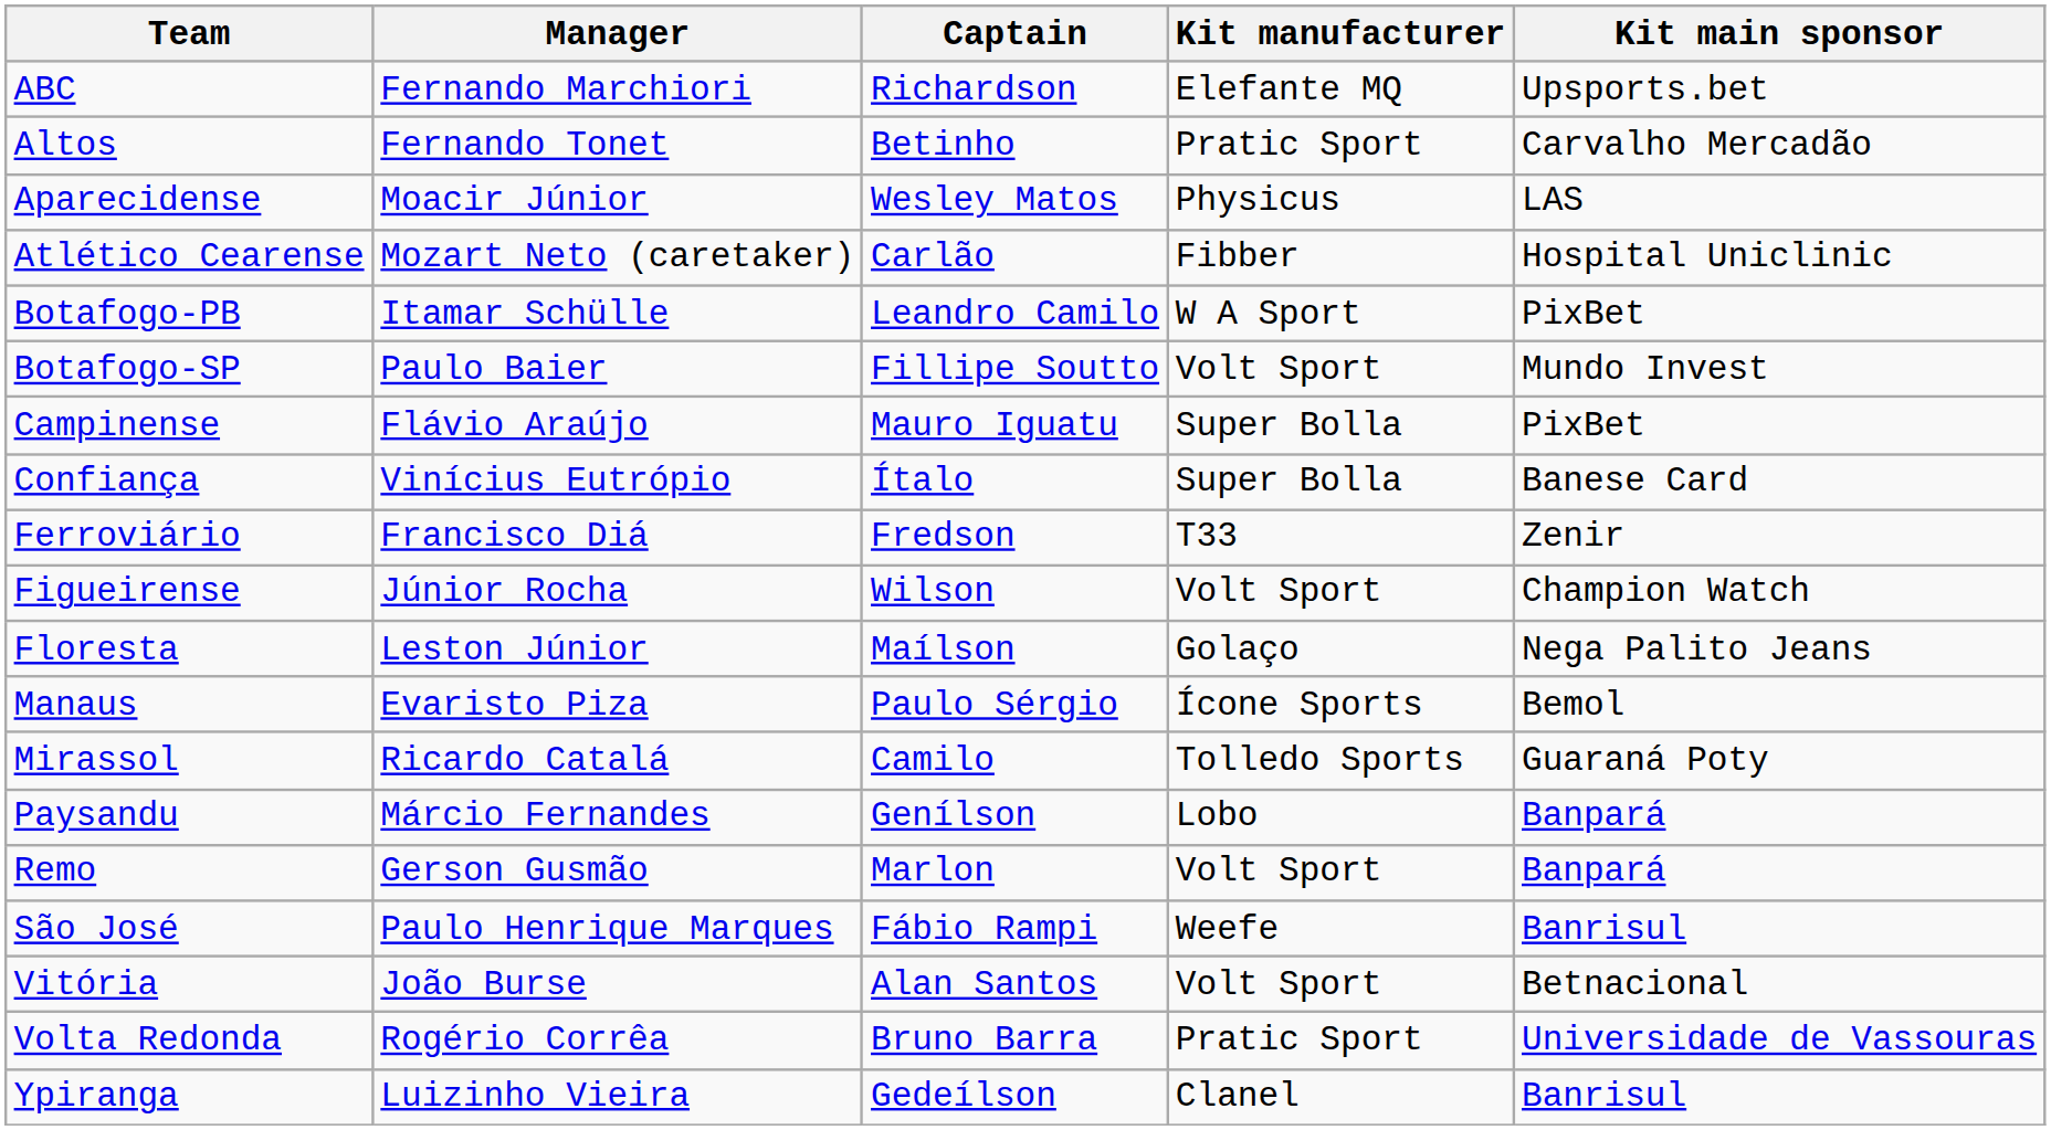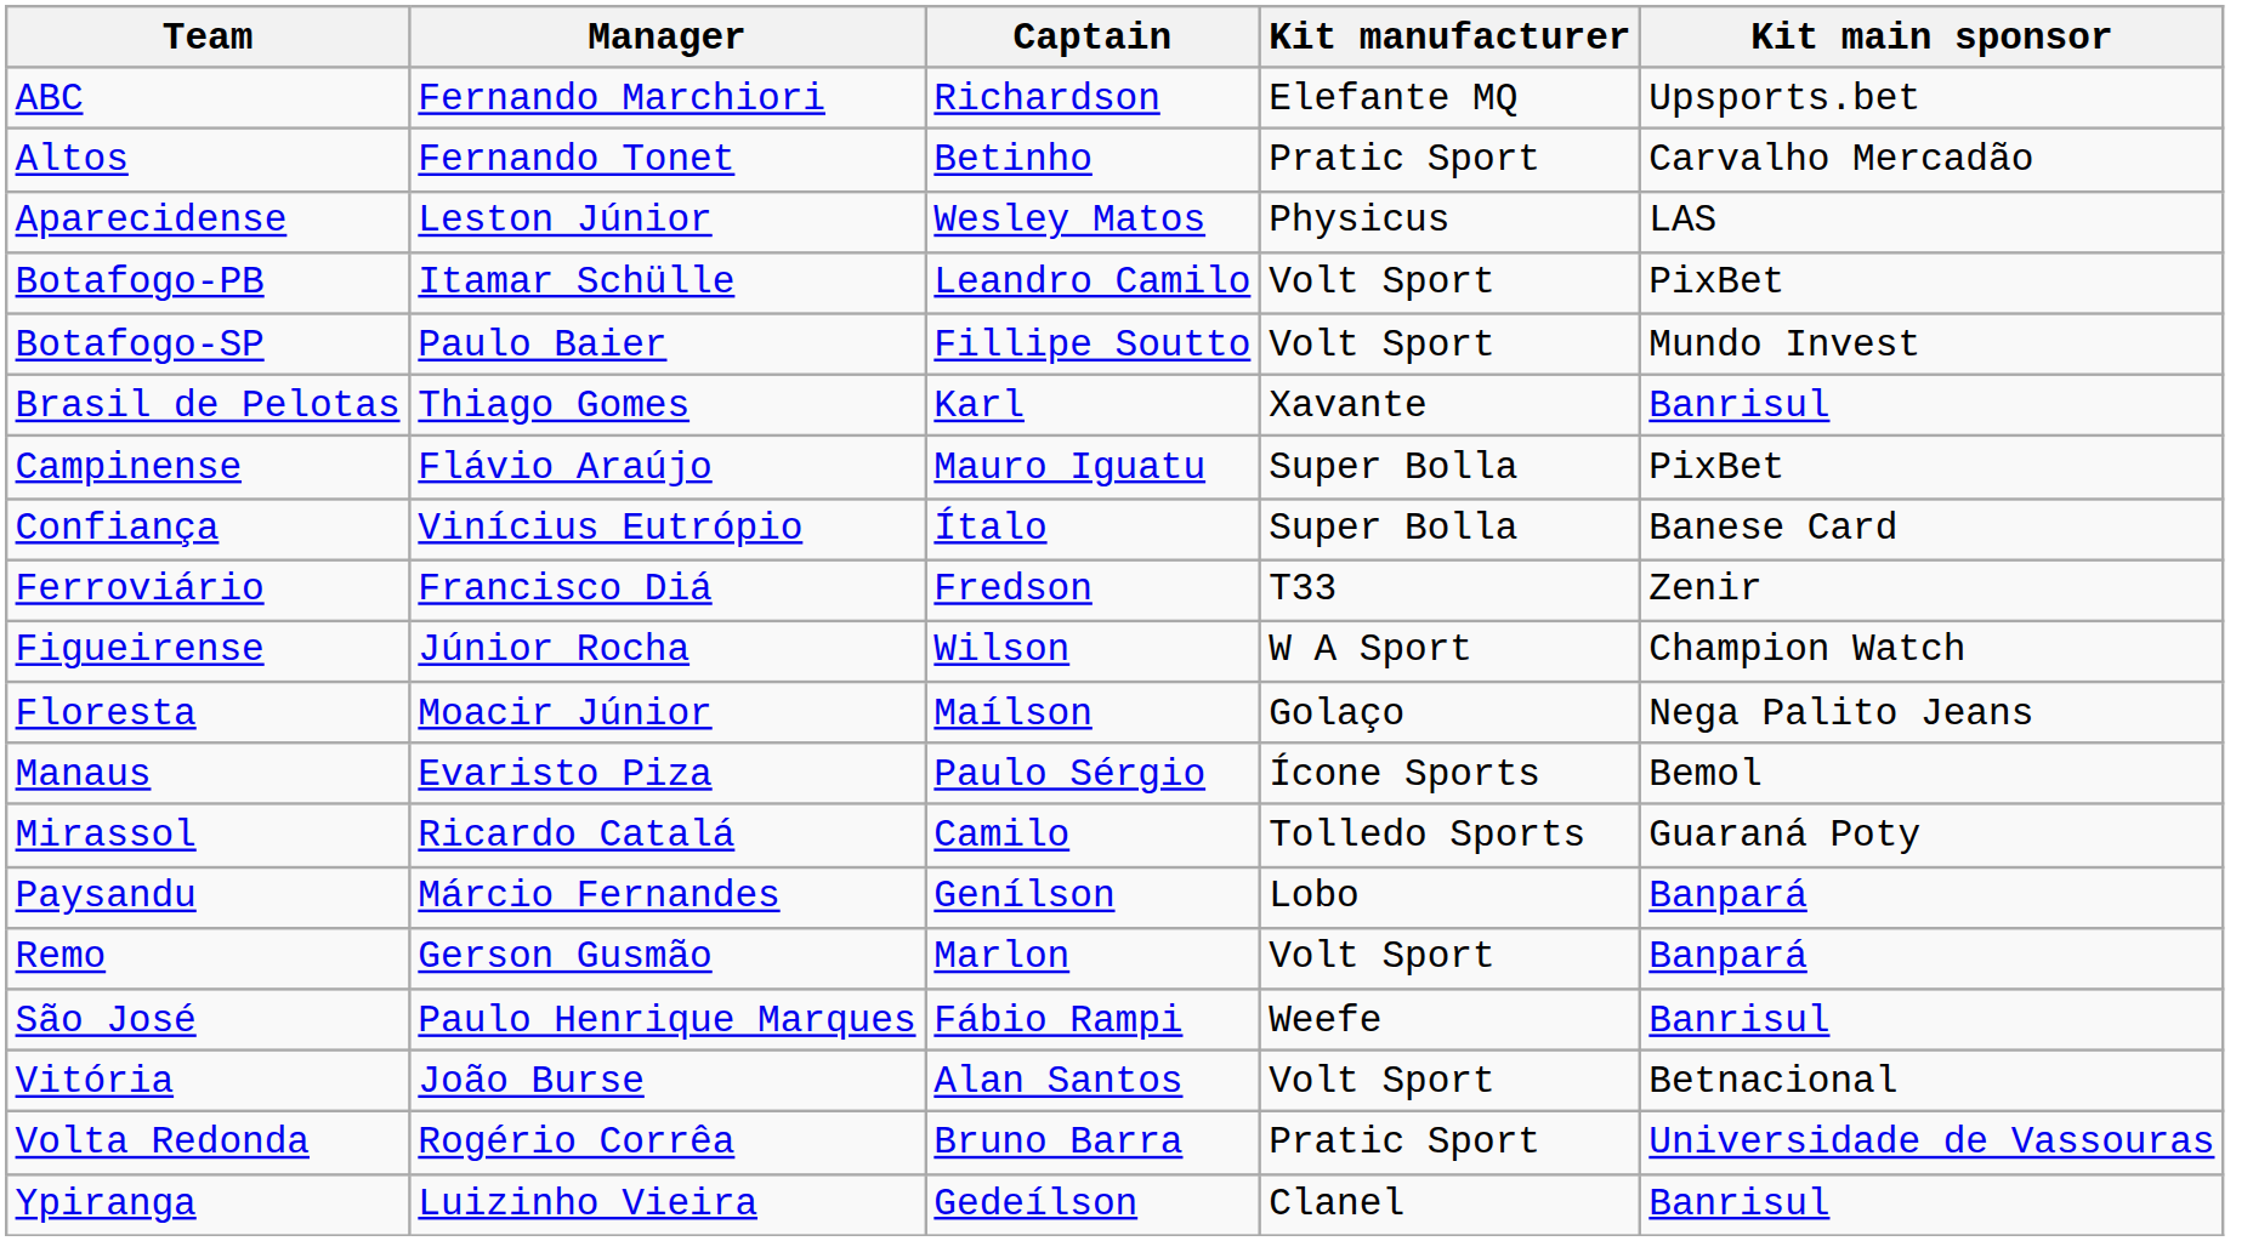 <table class="wikitable sortable" |>
 <tr>
 <th>Team</th>
 <th>Manager</th>
 <th>Captain</th>
 <th>Kit manufacturer</th>
 <th>Kit main sponsor</th>
 </tr>
 <tr>
 <td><a href='#'>ABC</a></td>
 <td> <a href='#'>Fernando Marchiori</a></td>
 <td> <a href='#'>Richardson</a></td>
 <td>Elefante MQ </td>
 <td>Upsports.bet</td>
 </tr>
 <tr>
 <td><a href='#'>Altos</a></td>
 <td> <a href='#'>Fernando Tonet</a></td>
 <td> <a href='#'>Betinho</a></td>
 <td>Pratic Sport</td>
 <td>Carvalho Mercadão</td>
 </tr>
 <tr>
 <td><a href='#'>Aparecidense</a></td>
-<td> <a href='#'>Moacir Júnior</a></td>
+<td> <a href='#'>Leston Júnior</a></td>
 <td> <a href='#'>Wesley Matos</a></td>
 <td>Physicus</td>
 <td>LAS</td>
 </tr>
 <tr>
-<td><a href='#'>Atlético Cearense</a></td>
-<td> <a href='#'>Mozart Neto</a> (caretaker)</td>
-<td> <a href='#'>Carlão</a></td>
-<td>Fibber</td>
-<td>Hospital Uniclinic</td>
-</tr>
-<tr>
 <td><a href='#'>Botafogo-PB</a></td>
 <td> <a href='#'>Itamar Schülle</a></td>
 <td> <a href='#'>Leandro Camilo</a></td>
-<td>W A Sport</td>
+<td>Volt Sport</td>
 <td>PixBet</td>
 </tr>
 <tr>
 <td><a href='#'>Botafogo-SP</a></td>
 <td> <a href='#'>Paulo Baier</a></td>
 <td> <a href='#'>Fillipe Soutto</a></td>
 <td>Volt Sport</td>
 <td>Mundo Invest</td>
+</tr>
+<tr>
+<td><a href='#'>Brasil de Pelotas</a></td>
+<td> <a href='#'>Thiago Gomes</a></td>
+<td> <a href='#'>Karl</a></td>
+<td>Xavante </td>
+<td><a href='#'>Banrisul</a></td>
 </tr>
 <tr>
 <td><a href='#'>Campinense</a></td>
 <td> <a href='#'>Flávio Araújo</a></td>
 <td> <a href='#'>Mauro Iguatu</a></td>
 <td>Super Bolla</td>
 <td>PixBet</td>
 </tr>
 <tr>
 <td><a href='#'>Confiança</a></td>
 <td> <a href='#'>Vinícius Eutrópio</a></td>
 <td> <a href='#'>Ítalo</a></td>
 <td>Super Bolla</td>
 <td>Banese Card</td>
 </tr>
 <tr>
 <td><a href='#'>Ferroviário</a></td>
 <td> <a href='#'>Francisco Diá</a></td>
 <td> <a href='#'>Fredson</a></td>
 <td>T33 </td>
 <td>Zenir</td>
 </tr>
 <tr>
 <td><a href='#'>Figueirense</a></td>
 <td> <a href='#'>Júnior Rocha</a></td>
 <td> <a href='#'>Wilson</a></td>
-<td>Volt Sport</td>
+<td>W A Sport</td>
 <td>Champion Watch</td>
 </tr>
 <tr>
 <td><a href='#'>Floresta</a></td>
-<td> <a href='#'>Leston Júnior</a></td>
+<td> <a href='#'>Moacir Júnior</a></td>
 <td> <a href='#'>Maílson</a></td>
 <td>Golaço</td>
 <td>Nega Palito Jeans</td>
 </tr>
 <tr>
 <td><a href='#'>Manaus</a></td>
 <td> <a href='#'>Evaristo Piza</a></td>
 <td> <a href='#'>Paulo Sérgio</a></td>
 <td>Ícone Sports</td>
 <td>Bemol</td>
 </tr>
 <tr>
 <td><a href='#'>Mirassol</a></td>
 <td> <a href='#'>Ricardo Catalá</a></td>
 <td> <a href='#'>Camilo</a></td>
 <td>Tolledo Sports</td>
 <td>Guaraná Poty</td>
 </tr>
 <tr>
 <td><a href='#'>Paysandu</a></td>
 <td> <a href='#'>Márcio Fernandes</a></td>
 <td> <a href='#'>Genílson</a></td>
 <td>Lobo </td>
 <td><a href='#'>Banpará</a></td>
 </tr>
 <tr>
 <td><a href='#'>Remo</a></td>
 <td> <a href='#'>Gerson Gusmão</a></td>
 <td> <a href='#'>Marlon</a></td>
 <td>Volt Sport</td>
 <td><a href='#'>Banpará</a></td>
 </tr>
 <tr>
 <td><a href='#'>São José</a></td>
 <td> <a href='#'>Paulo Henrique Marques</a></td>
 <td> <a href='#'>Fábio Rampi</a></td>
 <td>Weefe</td>
 <td><a href='#'>Banrisul</a></td>
 </tr>
 <tr>
 <td><a href='#'>Vitória</a></td>
 <td> <a href='#'>João Burse</a></td>
 <td> <a href='#'>Alan Santos</a></td>
 <td>Volt Sport</td>
 <td>Betnacional</td>
 </tr>
 <tr>
 <td><a href='#'>Volta Redonda</a></td>
 <td> <a href='#'>Rogério Corrêa</a></td>
 <td> <a href='#'>Bruno Barra</a></td>
 <td>Pratic Sport</td>
 <td><a href='#'>Universidade de Vassouras</a></td>
 </tr>
 <tr>
 <td><a href='#'>Ypiranga</a></td>
 <td> <a href='#'>Luizinho Vieira</a></td>
 <td> <a href='#'>Gedeílson</a></td>
 <td>Clanel</td>
 <td><a href='#'>Banrisul</a></td>
 </tr>
 </table>
